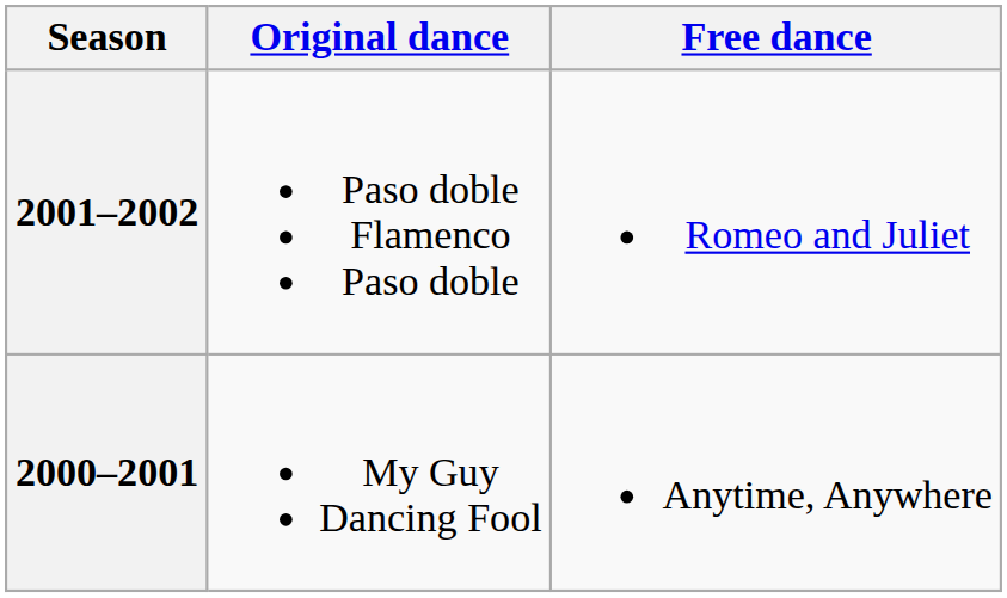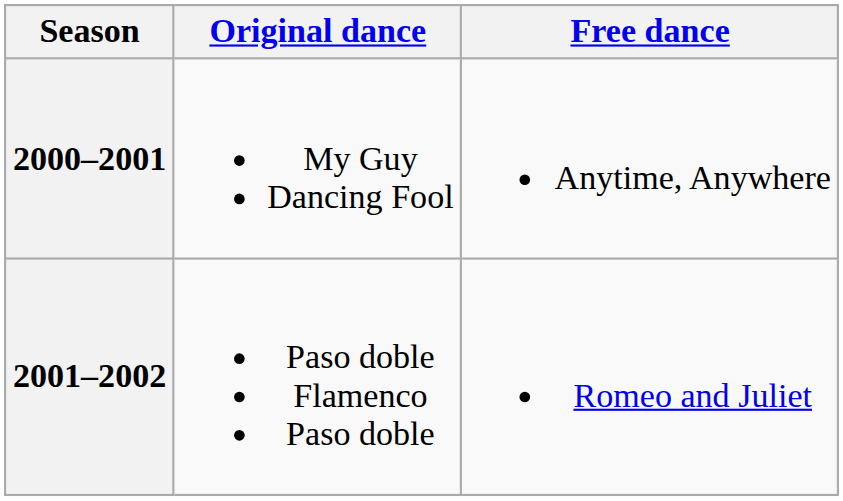 <table class=wikitable style=text-align:center>
 <tr>
 <th>Season</th>
 <th><a href='#'>Original dance</a></th>
 <th><a href='#'>Free dance</a></th>
 </tr>
 <tr>
+<th>2000–2001 <br> </th>
+<td><br><ul><li>My Guy</li><li>Dancing Fool</li></ul></td>
+<td><br><ul><li>Anytime, Anywhere <br></li></ul></td>
+</tr>
+<tr>
 <th>2001–2002 <br> </th>
 <td><br><ul><li>Paso doble</li><li>Flamenco</li><li>Paso doble</li></ul></td>
 <td><br><ul><li><a href='#'>Romeo and Juliet</a> <br></li></ul></td>
 </tr>
-<tr>
-<th>2000–2001 <br> </th>
-<td><br><ul><li>My Guy</li><li>Dancing Fool</li></ul></td>
-<td><br><ul><li>Anytime, Anywhere <br></li></ul></td>
-</tr>
 </table>
